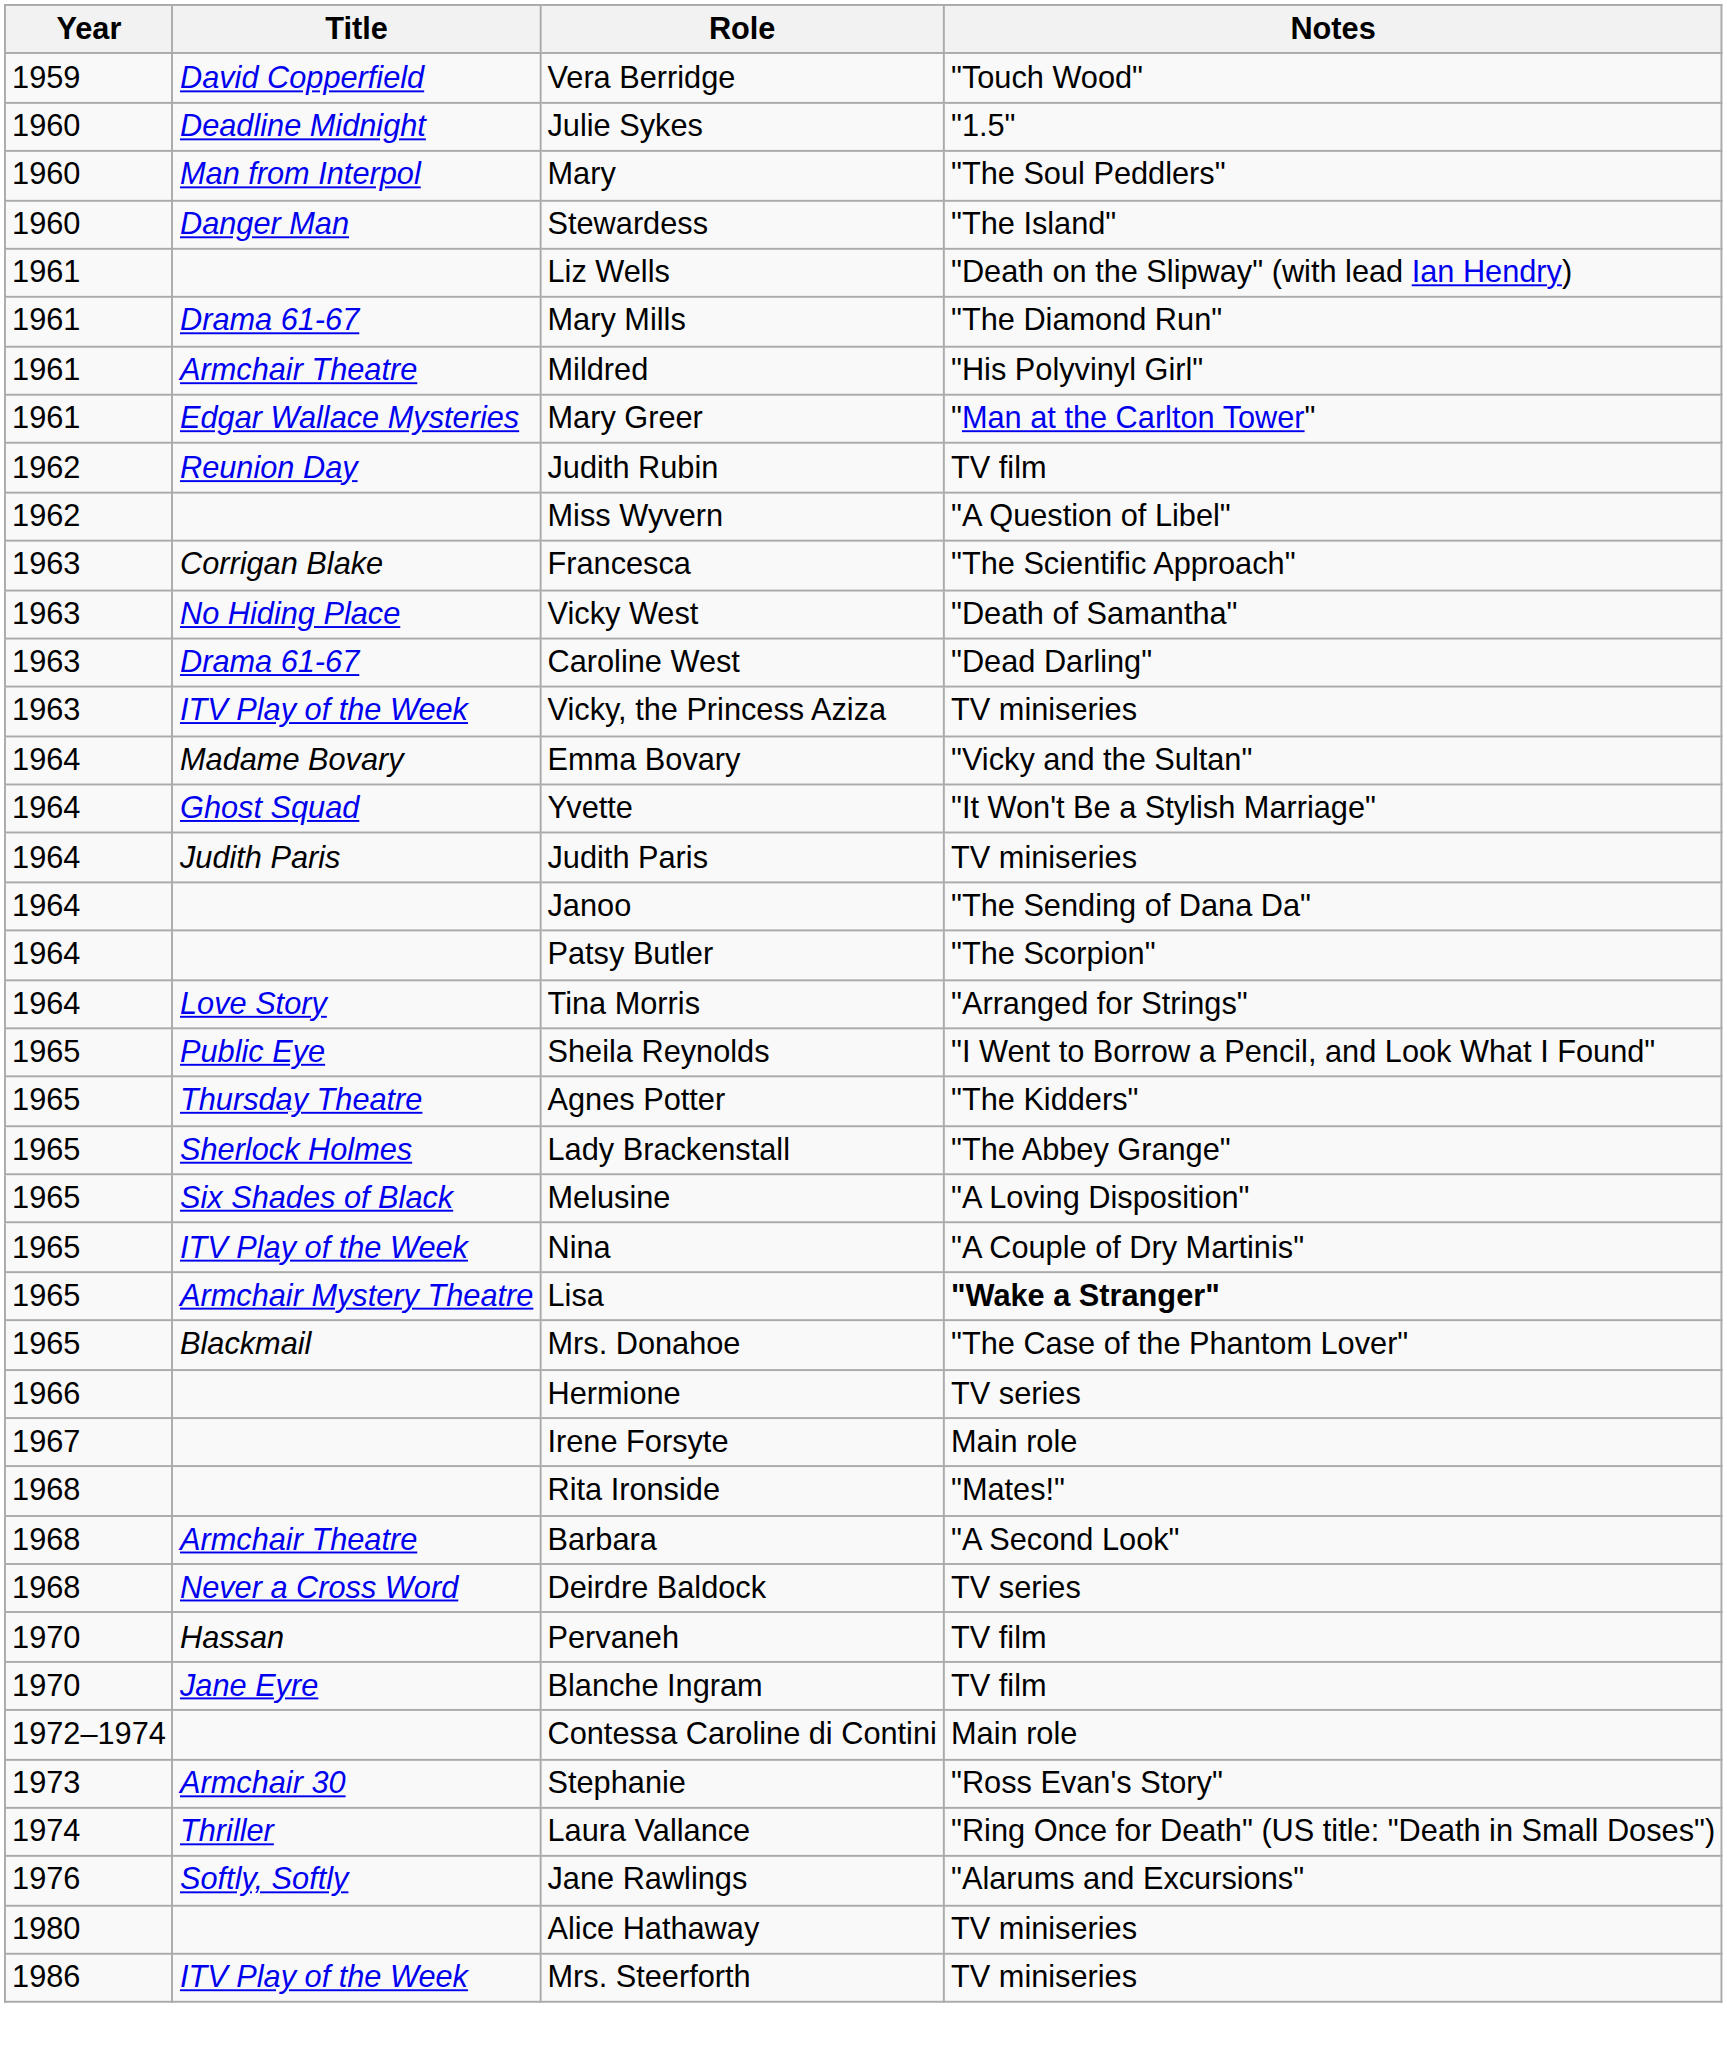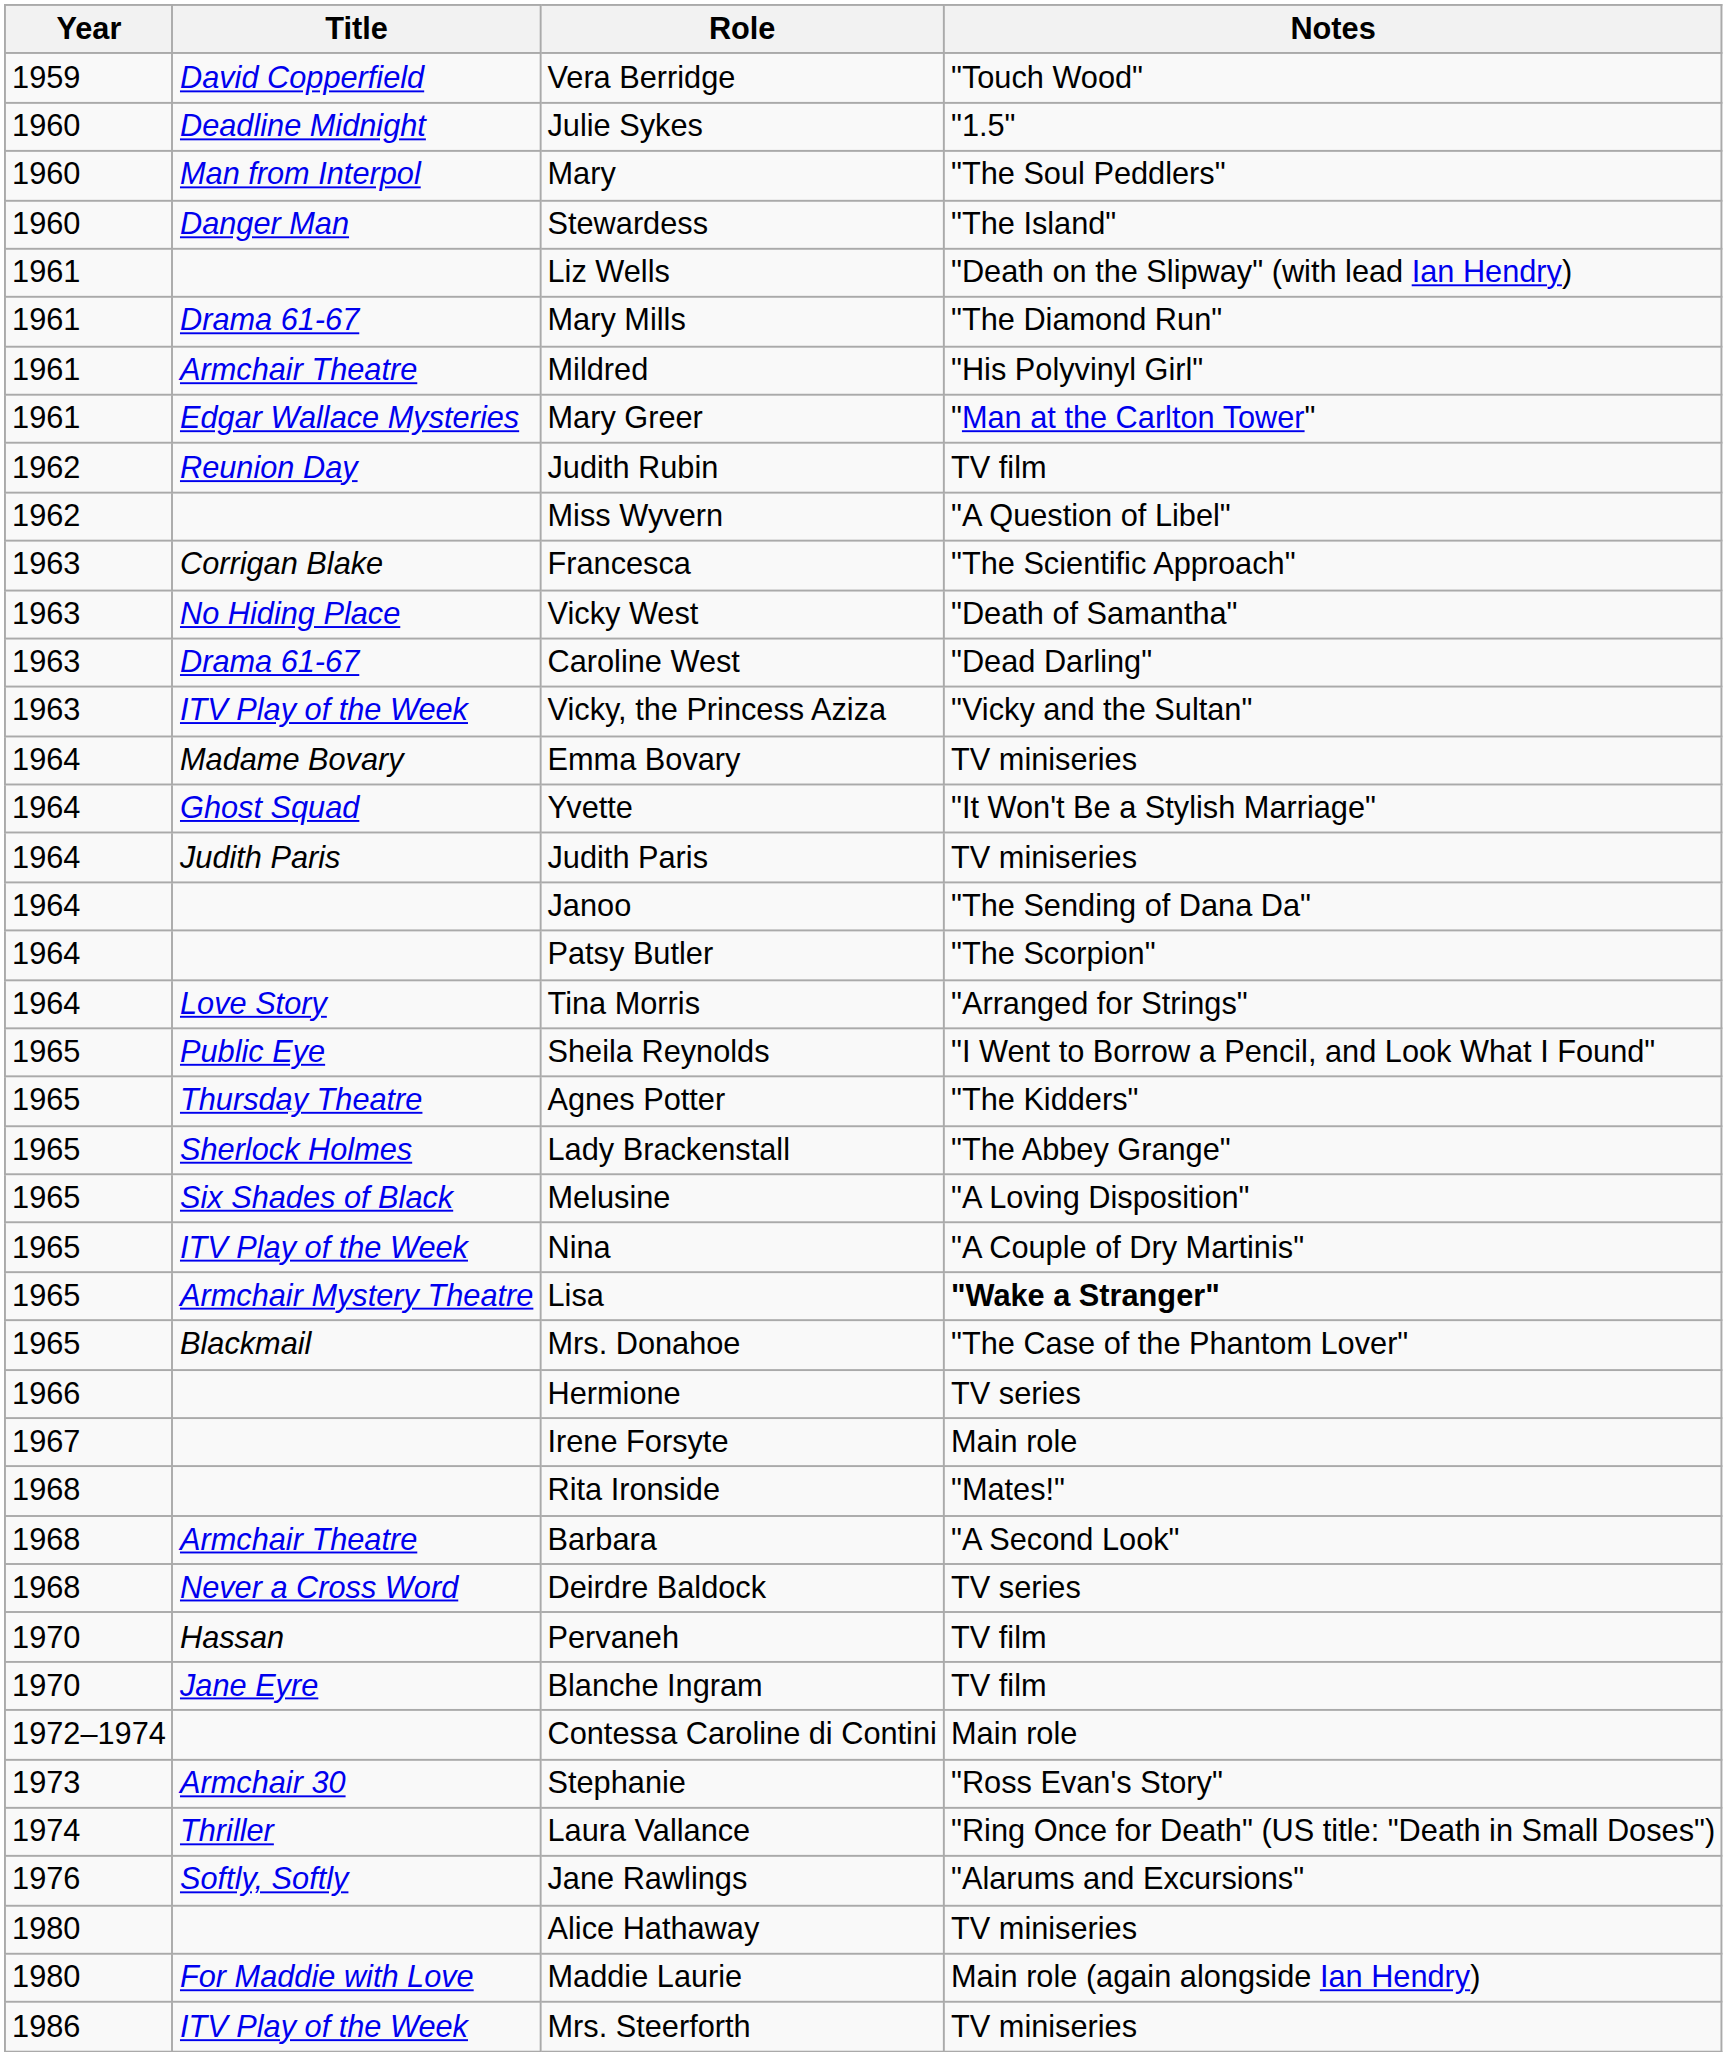 <table class="wikitable sortable">
 <tr>
 <th>Year</th>
 <th>Title</th>
 <th>Role</th>
 <th class="unsortable">Notes</th>
 </tr>
 <tr>
 <td>1959</td>
 <td><em><a href='#'>David Copperfield</a></em></td>
 <td>Vera Berridge</td>
 <td>"Touch Wood"</td>
 </tr>
 <tr>
 <td>1960</td>
 <td><em><a href='#'>Deadline Midnight</a></em></td>
 <td>Julie Sykes</td>
 <td>"1.5"</td>
 </tr>
 <tr>
 <td>1960</td>
 <td><em><a href='#'>Man from Interpol</a></em></td>
 <td>Mary</td>
 <td>"The Soul Peddlers"</td>
 </tr>
 <tr>
 <td>1960</td>
 <td><em><a href='#'>Danger Man</a></em></td>
 <td>Stewardess</td>
 <td>"The Island"</td>
 </tr>
 <tr>
 <td>1961</td>
 <td><em></em></td>
 <td>Liz Wells</td>
 <td>"Death on the Slipway" (with lead <a href='#'>Ian Hendry</a>)</td>
 </tr>
 <tr>
 <td>1961</td>
 <td><em><a href='#'>Drama 61-67</a></em></td>
 <td>Mary Mills</td>
 <td>"The Diamond Run"</td>
 </tr>
 <tr>
 <td>1961</td>
 <td><em><a href='#'>Armchair Theatre</a></em></td>
 <td>Mildred</td>
 <td>"His Polyvinyl Girl"</td>
 </tr>
 <tr>
 <td>1961</td>
 <td><em><a href='#'>Edgar Wallace Mysteries</a></em></td>
 <td>Mary Greer</td>
 <td>"<a href='#'>Man at the Carlton Tower</a>"</td>
 </tr>
 <tr>
 <td>1962</td>
 <td><em><a href='#'>Reunion Day</a></em></td>
 <td>Judith Rubin</td>
 <td>TV film</td>
 </tr>
 <tr>
 <td>1962</td>
 <td><em></em></td>
 <td>Miss Wyvern</td>
 <td>"A Question of Libel"</td>
 </tr>
 <tr>
 <td>1963</td>
 <td><em>Corrigan Blake</em></td>
 <td>Francesca</td>
 <td>"The Scientific Approach"</td>
 </tr>
 <tr>
 <td>1963</td>
 <td><em><a href='#'>No Hiding Place</a></em></td>
 <td>Vicky West</td>
 <td>"Death of Samantha"</td>
 </tr>
 <tr>
 <td>1963</td>
 <td><em><a href='#'>Drama 61-67</a></em></td>
 <td>Caroline West</td>
 <td>"Dead Darling"</td>
 </tr>
 <tr>
 <td>1963</td>
 <td><em><a href='#'>ITV Play of the Week</a></em></td>
 <td>Vicky, the Princess Aziza</td>
-<td>TV miniseries</td>
+<td>"Vicky and the Sultan"</td>
 </tr>
 <tr>
 <td>1964</td>
 <td><em>Madame Bovary</em></td>
 <td>Emma Bovary</td>
-<td>"Vicky and the Sultan"</td>
+<td>TV miniseries</td>
 </tr>
 <tr>
 <td>1964</td>
 <td><em><a href='#'>Ghost Squad</a></em></td>
 <td>Yvette</td>
 <td>"It Won't Be a Stylish Marriage"</td>
 </tr>
 <tr>
 <td>1964</td>
 <td><em>Judith Paris</em></td>
 <td>Judith Paris</td>
 <td>TV miniseries</td>
 </tr>
 <tr>
 <td>1964</td>
 <td><em></em></td>
 <td>Janoo</td>
 <td>"The Sending of Dana Da"</td>
 </tr>
 <tr>
 <td>1964</td>
 <td><em></em></td>
 <td>Patsy Butler</td>
 <td>"The Scorpion"</td>
 </tr>
 <tr>
 <td>1964</td>
 <td><em><a href='#'>Love Story</a></em></td>
 <td>Tina Morris</td>
 <td>"Arranged for Strings"</td>
 </tr>
 <tr>
 <td>1965</td>
 <td><em><a href='#'>Public Eye</a></em></td>
 <td>Sheila Reynolds</td>
 <td>"I Went to Borrow a Pencil, and Look What I Found"</td>
 </tr>
 <tr>
 <td>1965</td>
 <td><em><a href='#'>Thursday Theatre</a></em></td>
 <td>Agnes Potter</td>
 <td>"The Kidders"</td>
 </tr>
 <tr>
 <td>1965</td>
 <td><em><a href='#'>Sherlock Holmes</a></em></td>
 <td>Lady Brackenstall</td>
 <td>"The Abbey Grange"</td>
 </tr>
 <tr>
 <td>1965</td>
 <td><em><a href='#'>Six Shades of Black</a></em></td>
 <td>Melusine</td>
 <td>"A Loving Disposition"</td>
 </tr>
 <tr>
 <td>1965</td>
 <td><em><a href='#'>ITV Play of the Week</a></em></td>
 <td>Nina</td>
 <td>"A Couple of Dry Martinis"</td>
 </tr>
 <tr>
 <td>1965</td>
 <td><em><a href='#'>Armchair Mystery Theatre</a></em></td>
 <td>Lisa</td>
 <td><strong>"Wake a Stranger"</strong></td>
 </tr>
 <tr>
 <td>1965</td>
 <td><em>Blackmail</em></td>
 <td>Mrs. Donahoe</td>
 <td>"The Case of the Phantom Lover"</td>
 </tr>
 <tr>
 <td>1966</td>
 <td><em></em></td>
 <td>Hermione</td>
 <td>TV series</td>
 </tr>
 <tr>
 <td>1967</td>
 <td><em></em></td>
 <td>Irene Forsyte</td>
 <td>Main role</td>
 </tr>
 <tr>
 <td>1968</td>
 <td><em></em></td>
 <td>Rita Ironside</td>
 <td>"Mates!"</td>
 </tr>
 <tr>
 <td>1968</td>
 <td><em><a href='#'>Armchair Theatre</a></em></td>
 <td>Barbara</td>
 <td>"A Second Look"</td>
 </tr>
 <tr>
 <td>1968</td>
 <td><em><a href='#'>Never a Cross Word</a></em></td>
 <td>Deirdre Baldock</td>
 <td>TV series</td>
 </tr>
 <tr>
 <td>1970</td>
 <td><em>Hassan</em></td>
 <td>Pervaneh</td>
 <td>TV film</td>
 </tr>
 <tr>
 <td>1970</td>
 <td><em><a href='#'>Jane Eyre</a></em></td>
 <td>Blanche Ingram</td>
 <td>TV film</td>
 </tr>
 <tr>
 <td>1972–1974</td>
 <td><em></em></td>
 <td>Contessa Caroline di Contini</td>
 <td>Main role</td>
 </tr>
 <tr>
 <td>1973</td>
 <td><em><a href='#'>Armchair 30</a></em></td>
 <td>Stephanie</td>
 <td>"Ross Evan's Story"</td>
 </tr>
 <tr>
 <td>1974</td>
 <td><em><a href='#'>Thriller</a></em></td>
 <td>Laura Vallance</td>
 <td>"Ring Once for Death" (US title: "Death in Small Doses")</td>
 </tr>
 <tr>
 <td>1976</td>
 <td><em><a href='#'>Softly, Softly</a></em></td>
 <td>Jane Rawlings</td>
 <td>"Alarums and Excursions"</td>
 </tr>
 <tr>
 <td>1980</td>
 <td><em></em></td>
 <td>Alice Hathaway</td>
 <td>TV miniseries</td>
 </tr>
 <tr>
+<td>1980</td>
+<td><em><a href='#'>For Maddie with Love</a></em></td>
+<td>Maddie Laurie</td>
+<td>Main role (again alongside <a href='#'>Ian Hendry</a>)</td>
+</tr>
+<tr>
 <td>1986</td>
 <td><em><a href='#'>ITV Play of the Week</a></em></td>
 <td>Mrs. Steerforth</td>
 <td>TV miniseries</td>
 </tr>
 </table>
